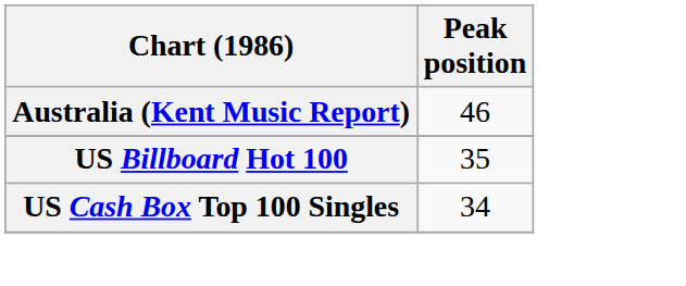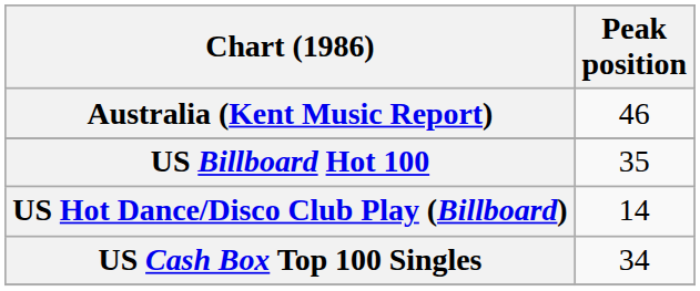 <table class="wikitable sortable plainrowheaders" style="text-align:center">
 <tr>
 <th>Chart (1986)</th>
 <th>Peak<br>position</th>
 </tr>
 <tr>
 <th scope="row">Australia (<a href='#'>Kent Music Report</a>)</th>
 <td style="text-align:center;">46</td>
 </tr>
 <tr>
 </tr>
 <tr>
 </tr>
 <tr>
 <th scope="row">US <em><a href='#'>Billboard</a></em> <a href='#'>Hot 100</a></th>
 <td style="text-align:center;">35</td>
 </tr>
 <tr>
+<th scope="row">US <a href='#'>Hot Dance/Disco Club Play</a> (<em><a href='#'>Billboard</a></em>)</th>
+<td style="text-align:center;">14</td>
+</tr>
+<tr>
 <th scope="row">US <em><a href='#'>Cash Box</a></em> Top 100 Singles</th>
 <td style="text-align:center;">34</td>
 </tr>
 <tr>
 </tr>
 </table>
